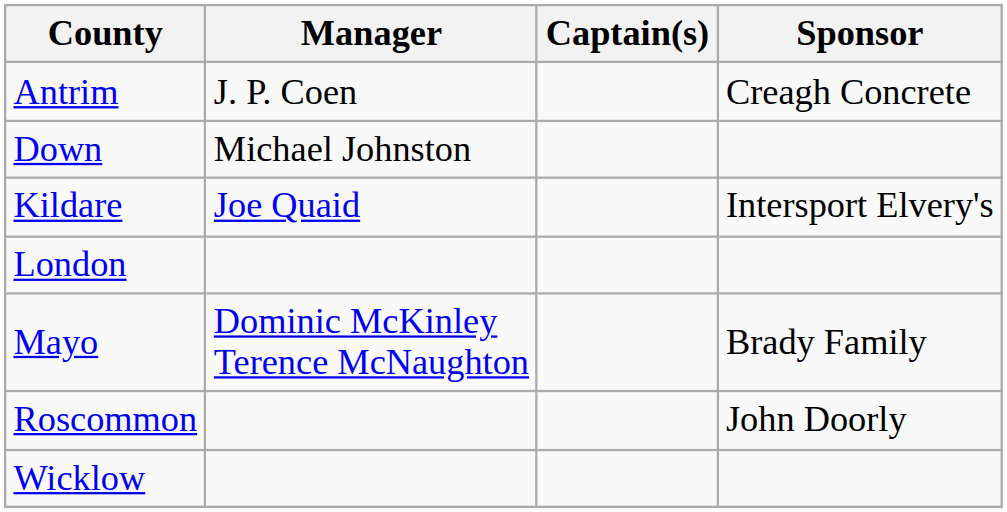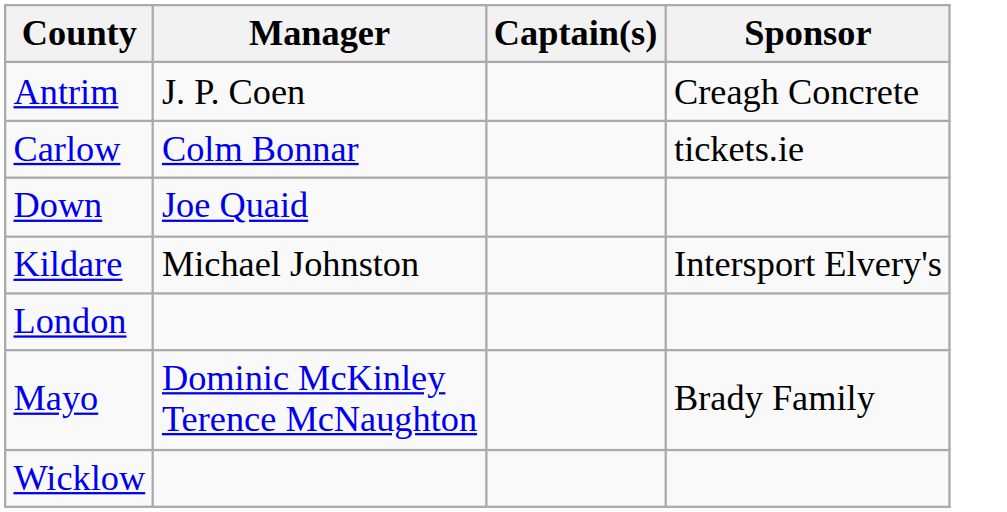 <table class="wikitable sortable" style="text-align: left;">
 <tr>
 <th>County</th>
 <th>Manager</th>
 <th>Captain(s)</th>
 <th>Sponsor</th>
 </tr>
 <tr>
 <td> <a href='#'>Antrim</a></td>
 <td>J. P. Coen</td>
 <td></td>
 <td>Creagh Concrete</td>
 </tr>
 <tr>
+<td> <a href='#'>Carlow</a></td>
+<td><a href='#'>Colm Bonnar</a></td>
+<td></td>
+<td>tickets.ie</td>
+</tr>
+<tr>
 <td> <a href='#'>Down</a></td>
-<td>Michael Johnston</td>
+<td><a href='#'>Joe Quaid</a></td>
 <td></td>
 <td></td>
 </tr>
 <tr>
 <td> <a href='#'>Kildare</a></td>
-<td><a href='#'>Joe Quaid</a></td>
+<td>Michael Johnston</td>
 <td></td>
 <td>Intersport Elvery's</td>
 </tr>
 <tr>
 <td> <a href='#'>London</a></td>
 <td></td>
 <td></td>
 <td></td>
 </tr>
 <tr>
 <td> <a href='#'>Mayo</a></td>
 <td><a href='#'>Dominic McKinley</a><br><a href='#'>Terence McNaughton</a></td>
 <td></td>
 <td>Brady Family</td>
 </tr>
 <tr>
-<td> <a href='#'>Roscommon</a></td>
-<td></td>
-<td></td>
-<td>John Doorly</td>
-</tr>
-<tr>
 <td> <a href='#'>Wicklow</a></td>
 <td></td>
 <td></td>
 <td></td>
 </tr>
 </table>
